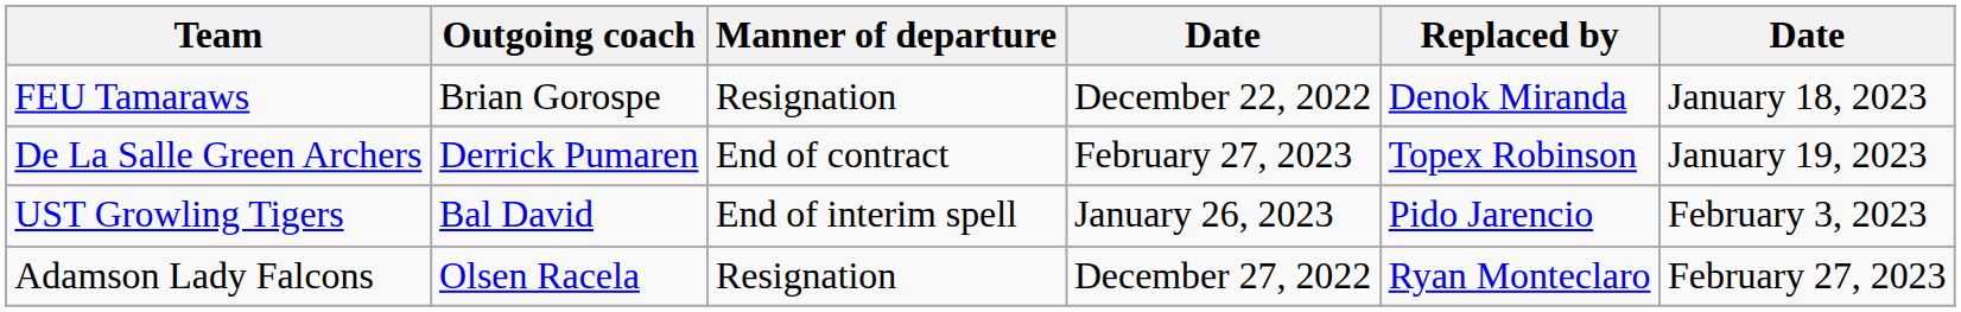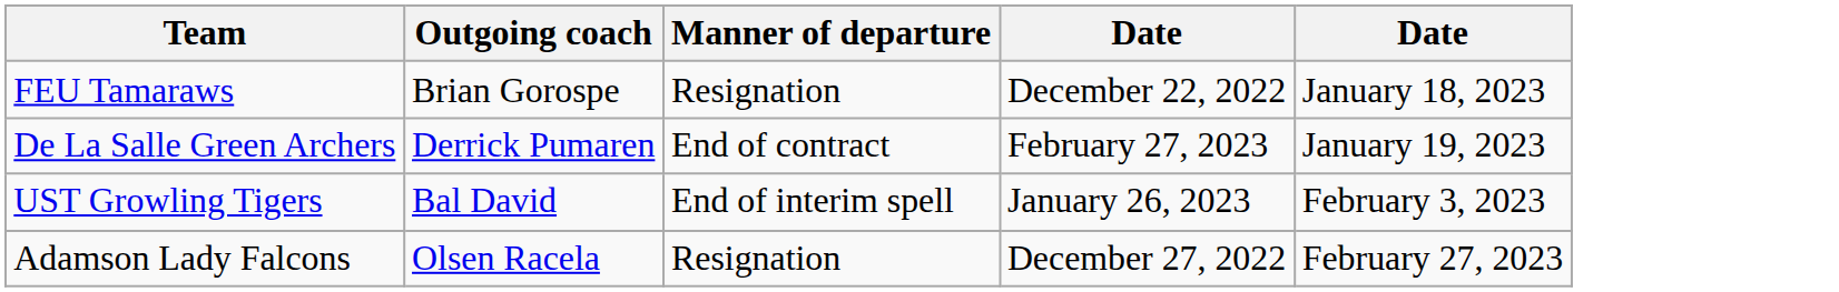 <table class="wikitable">
 <tr>
 <th>Team</th>
 <th>Outgoing coach</th>
 <th>Manner of departure</th>
 <th>Date</th>
-<th>Replaced by</th>
 <th>Date</th>
 </tr>
 <tr>
 <td><a href='#'>FEU Tamaraws</a></td>
 <td>Brian Gorospe</td>
 <td>Resignation</td>
 <td>December 22, 2022</td>
-<td><a href='#'>Denok Miranda</a></td>
 <td>January 18, 2023</td>
 </tr>
 <tr>
 <td><a href='#'>De La Salle Green Archers</a></td>
 <td><a href='#'>Derrick Pumaren</a></td>
 <td>End of contract</td>
 <td>February 27, 2023</td>
-<td><a href='#'>Topex Robinson</a></td>
 <td>January 19, 2023</td>
 </tr>
 <tr>
 <td><a href='#'>UST Growling Tigers</a></td>
 <td><a href='#'>Bal David</a></td>
 <td>End of interim spell</td>
 <td>January 26, 2023</td>
-<td><a href='#'>Pido Jarencio</a></td>
 <td>February 3, 2023</td>
 </tr>
 <tr>
 <td>Adamson Lady Falcons</td>
 <td><a href='#'>Olsen Racela</a></td>
 <td>Resignation</td>
 <td>December 27, 2022</td>
-<td><a href='#'>Ryan Monteclaro</a></td>
 <td>February 27, 2023</td>
 </tr>
 </table>
